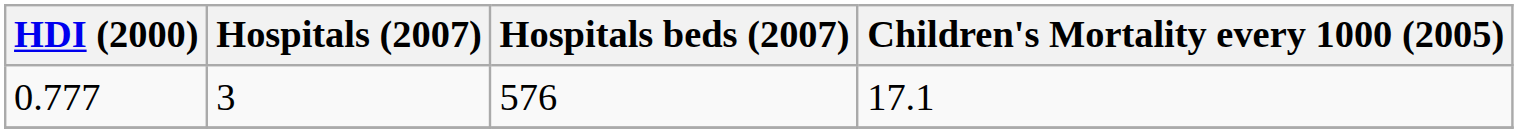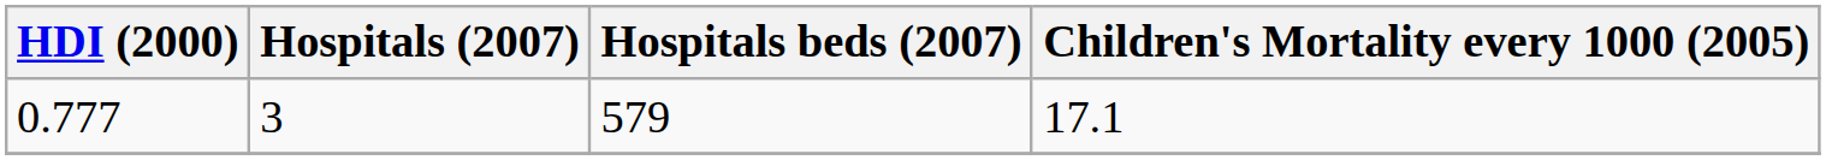 <table class="wikitable">
 <tr>
 <th><a href='#'>HDI</a> (2000)</th>
 <th>Hospitals (2007)</th>
 <th>Hospitals beds (2007)</th>
 <th>Children's Mortality every 1000 (2005)</th>
 </tr>
 <tr>
 <td>0.777</td>
 <td>3</td>
-<td>576</td>
+<td>579</td>
 <td>17.1</td>
 </tr>
 <tr>
 </tr>
 </table>
